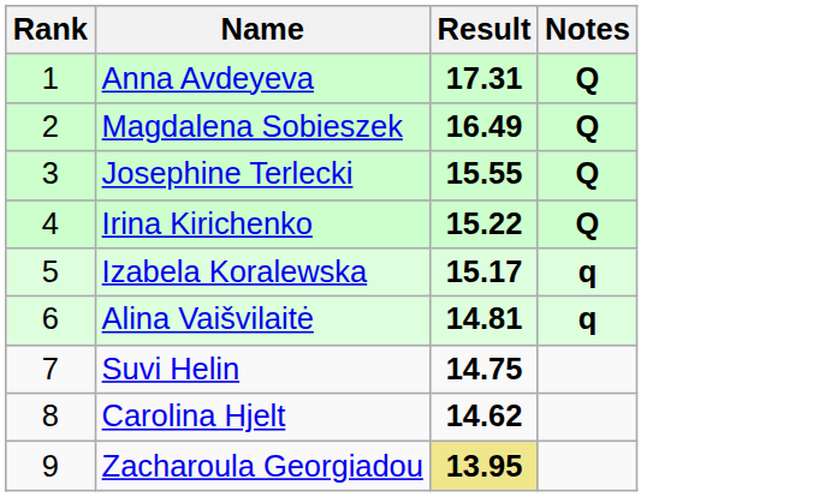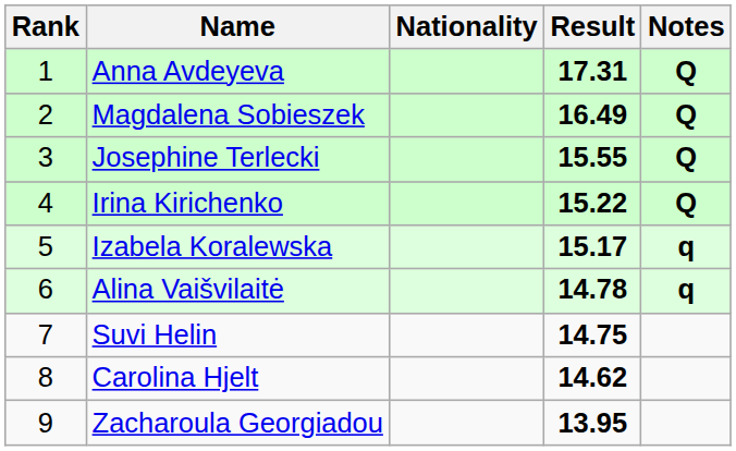 <table class="wikitable sortable" style="text-align:center">
 <tr>
 <th>Rank</th>
 <th>Name</th>
+<th>Nationality</th>
 <th>Result</th>
 <th>Notes</th>
 </tr>
 <tr bgcolor=ccffcc>
 <td>1</td>
 <td align=left><a href='#'>Anna Avdeyeva</a></td>
+<td align=left></td>
 <td><strong>17.31</strong></td>
 <td><strong>Q</strong></td>
 </tr>
 <tr bgcolor=ccffcc>
 <td>2</td>
 <td align=left><a href='#'>Magdalena Sobieszek</a></td>
+<td align=left></td>
 <td><strong>16.49</strong></td>
 <td><strong>Q</strong></td>
 </tr>
 <tr bgcolor=ccffcc>
 <td>3</td>
 <td align=left><a href='#'>Josephine Terlecki</a></td>
+<td align=left></td>
 <td><strong>15.55</strong></td>
 <td><strong>Q</strong></td>
 </tr>
 <tr bgcolor=ccffcc>
 <td>4</td>
 <td align=left><a href='#'>Irina Kirichenko</a></td>
+<td align=left></td>
 <td><strong>15.22</strong></td>
 <td><strong>Q</strong></td>
 </tr>
 <tr bgcolor=ddffdd>
 <td>5</td>
 <td align=left><a href='#'>Izabela Koralewska</a></td>
+<td align=left></td>
 <td><strong>15.17</strong></td>
 <td><strong>q</strong></td>
 </tr>
 <tr bgcolor=ddffdd>
 <td>6</td>
 <td align=left><a href='#'>Alina Vaišvilaitė</a></td>
-<td><strong>14.81</strong></td>
+<td align=left></td>
+<td><strong>14.78</strong></td>
 <td><strong>q</strong></td>
 </tr>
 <tr>
 <td>7</td>
 <td align=left><a href='#'>Suvi Helin</a></td>
+<td align=left></td>
 <td><strong>14.75</strong></td>
 <td></td>
 </tr>
 <tr>
 <td>8</td>
 <td align=left><a href='#'>Carolina Hjelt</a></td>
+<td align=left></td>
 <td><strong>14.62</strong></td>
 <td></td>
 </tr>
 <tr>
 <td>9</td>
 <td align=left><a href='#'>Zacharoula Georgiadou</a></td>
-<td style="background: khaki;"><strong>13.95</strong></td>
+<td align=left></td>
+<td><strong>13.95</strong></td>
 <td></td>
 </tr>
 </table>
